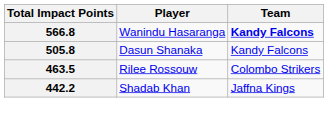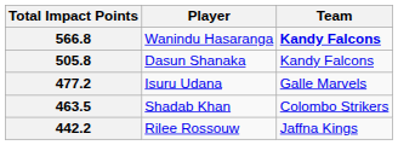 <table class="wikitable">
 <tr>
 <th>Total Impact Points</th>
 <th>Player</th>
 <th>Team</th>
 </tr>
 <tr>
 <th>566.8</th>
 <td><a href='#'>Wanindu Hasaranga</a></td>
 <td><strong><a href='#'>Kandy Falcons</a></strong></td>
 </tr>
 <tr>
 <th>505.8</th>
 <td><a href='#'>Dasun Shanaka</a></td>
 <td><a href='#'>Kandy Falcons</a></td>
 </tr>
 <tr>
+<th>477.2</th>
+<td><a href='#'>Isuru Udana</a></td>
+<td><a href='#'>Galle Marvels</a></td>
+</tr>
+<tr>
 <th>463.5</th>
-<td><a href='#'>Rilee Rossouw</a></td>
+<td><a href='#'>Shadab Khan</a></td>
 <td><a href='#'>Colombo Strikers</a></td>
 </tr>
 <tr>
 <th>442.2</th>
-<td><a href='#'>Shadab Khan</a></td>
+<td><a href='#'>Rilee Rossouw</a></td>
 <td><a href='#'>Jaffna Kings</a></td>
 </tr>
 </table>
